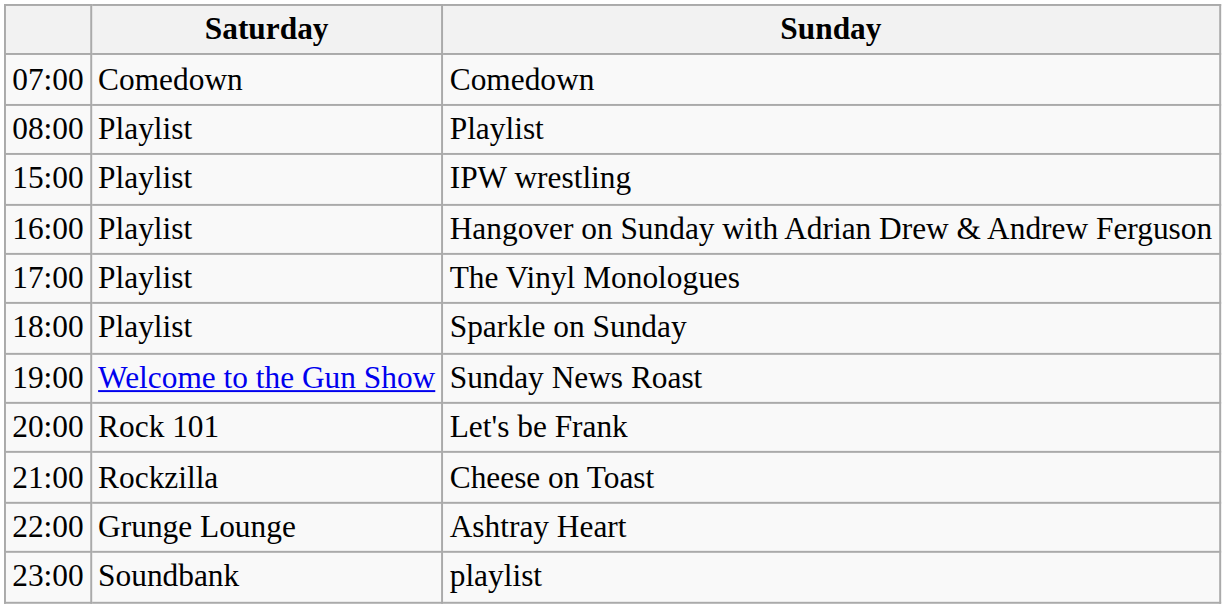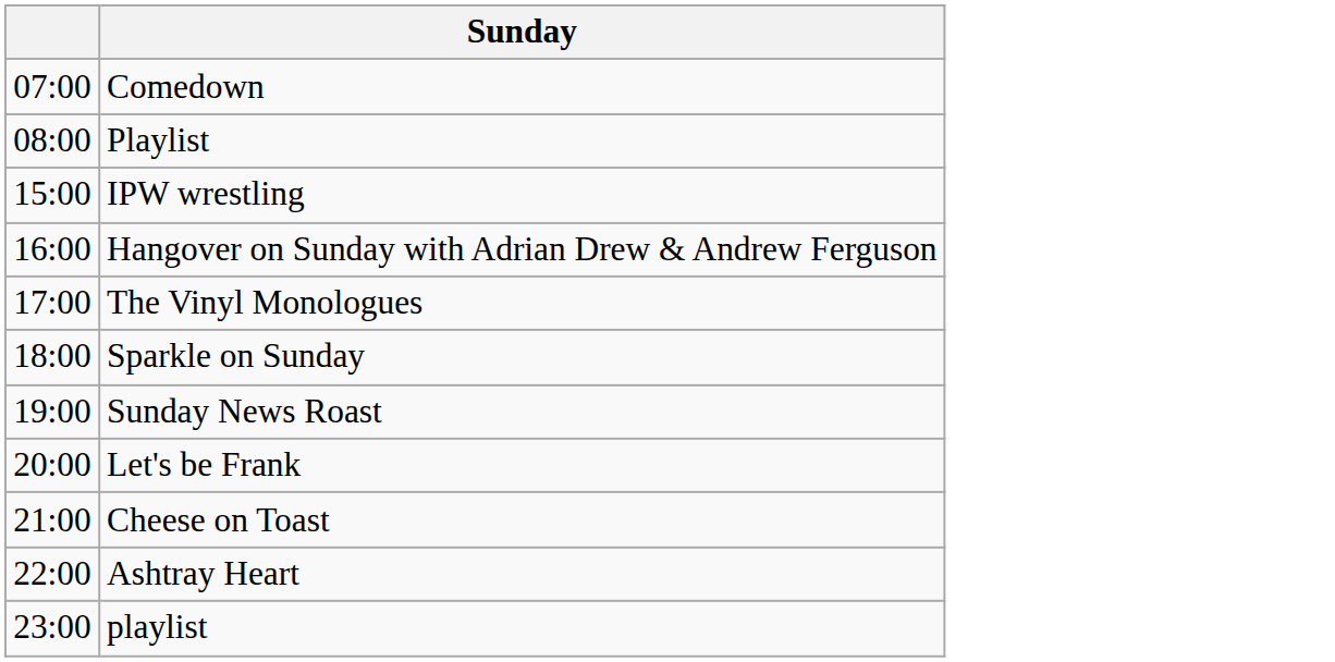 <table class="wikitable">
 <tr>
 <th></th>
-<th>Saturday</th>
 <th>Sunday</th>
 </tr>
 <tr>
 <td>07:00</td>
 <td>Comedown</td>
-<td>Comedown</td>
 </tr>
 <tr>
 <td>08:00</td>
 <td>Playlist</td>
-<td>Playlist</td>
 </tr>
 <tr>
 <td>15:00</td>
-<td>Playlist</td>
 <td>IPW wrestling</td>
 </tr>
 <tr>
 <td>16:00</td>
-<td>Playlist</td>
 <td>Hangover on Sunday with Adrian Drew & Andrew Ferguson</td>
 </tr>
 <tr>
 <td>17:00</td>
-<td>Playlist</td>
 <td>The Vinyl Monologues</td>
 </tr>
 <tr>
 <td>18:00</td>
-<td>Playlist</td>
 <td>Sparkle on Sunday</td>
 </tr>
 <tr>
 <td>19:00</td>
-<td><a href='#'>Welcome to the Gun Show</a></td>
 <td>Sunday News Roast</td>
 </tr>
 <tr>
 <td>20:00</td>
-<td>Rock 101</td>
 <td>Let's be Frank</td>
 </tr>
 <tr>
 <td>21:00</td>
-<td>Rockzilla</td>
 <td>Cheese on Toast</td>
 </tr>
 <tr>
 <td>22:00</td>
-<td>Grunge Lounge</td>
 <td>Ashtray Heart</td>
 </tr>
 <tr>
 <td>23:00</td>
-<td>Soundbank</td>
 <td>playlist</td>
 </tr>
 </table>
